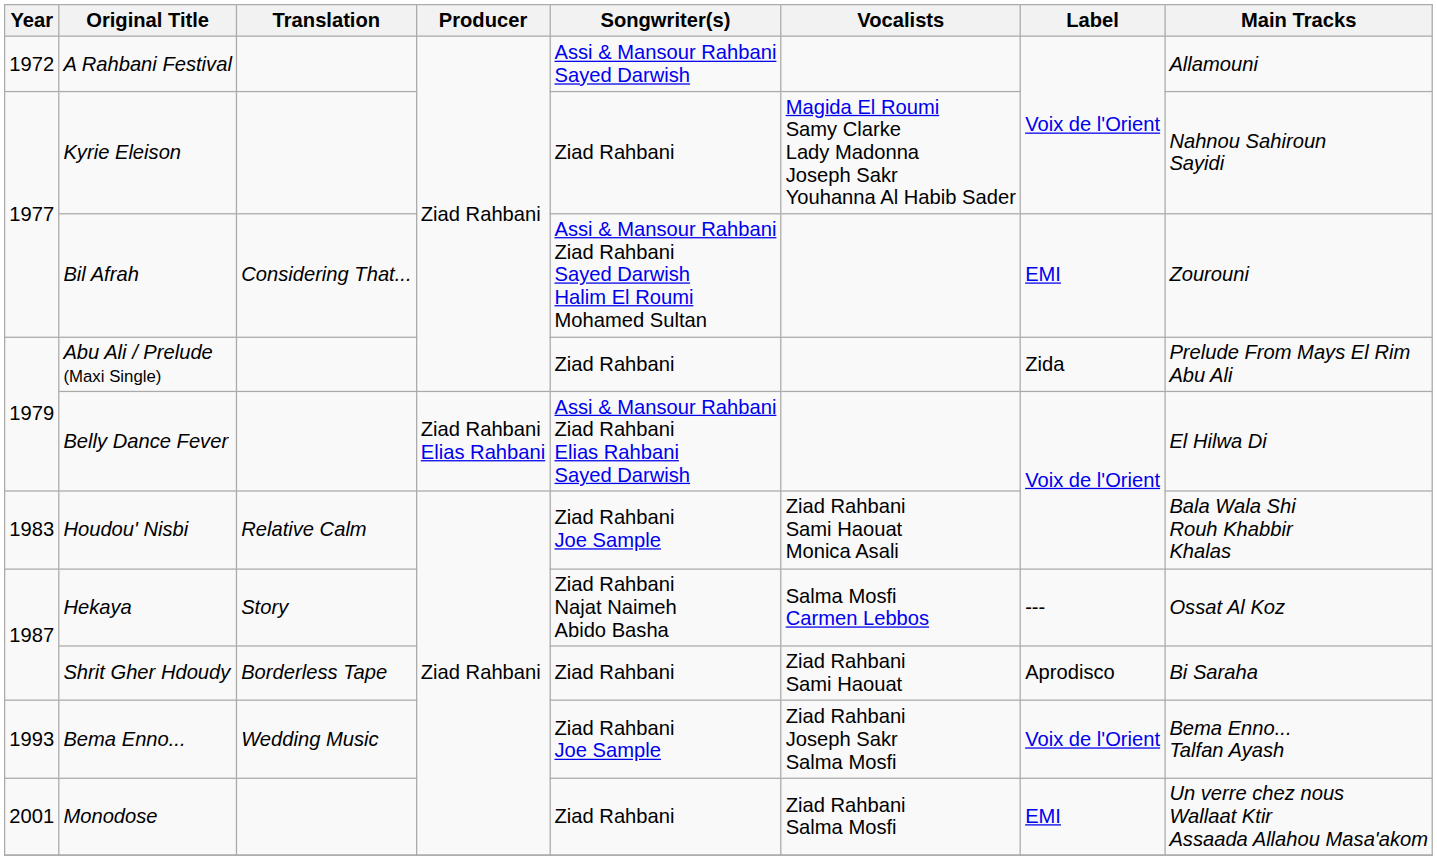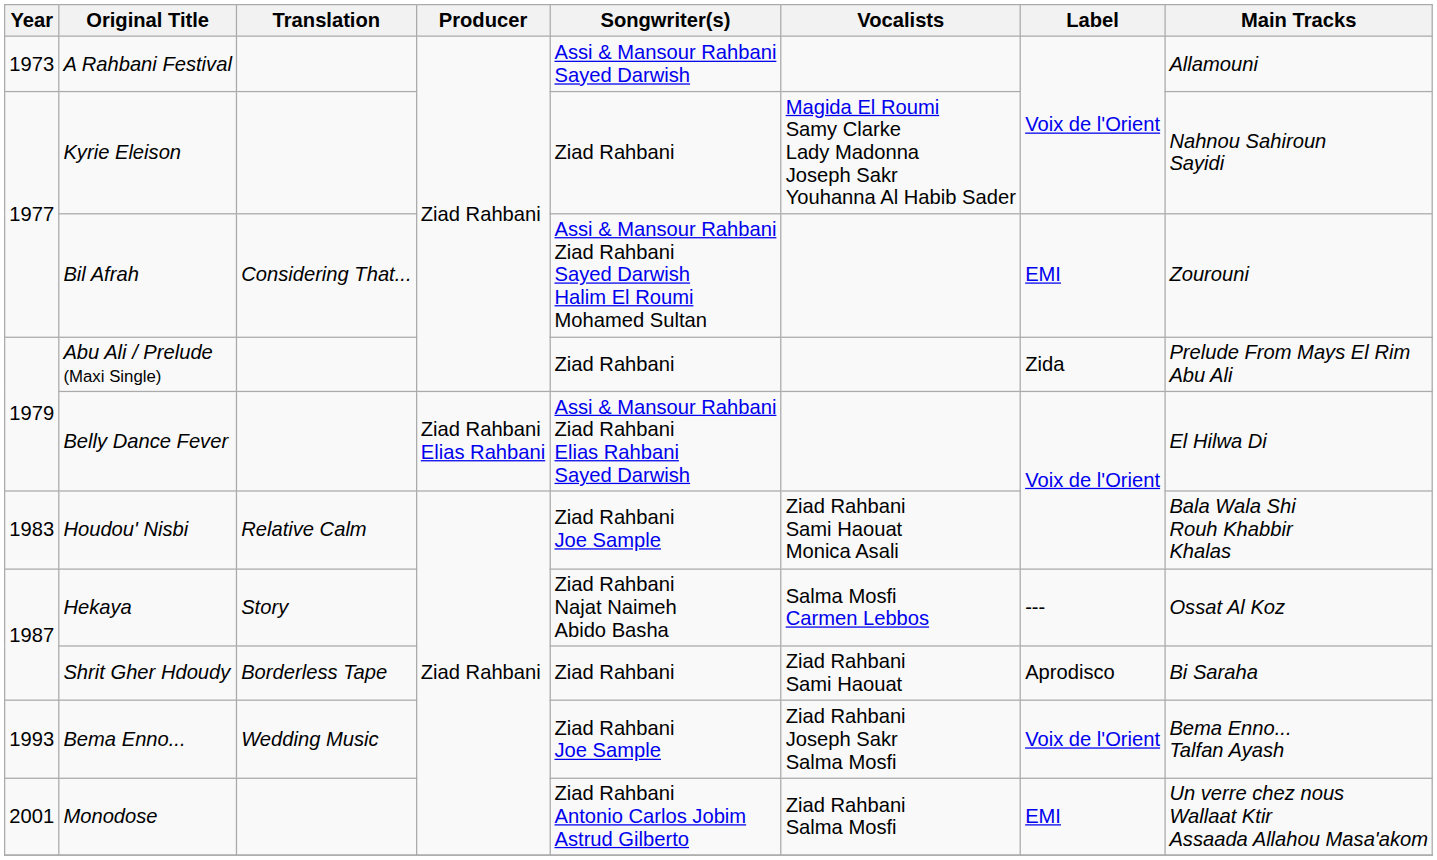 <table class="wikitable sortable" border="2">
 <tr>
 <th scope="col">Year</th>
 <th scope="col">Original Title</th>
 <th scope="col">Translation</th>
 <th scope="col">Producer</th>
 <th scope="col">Songwriter(s)</th>
 <th scope="col">Vocalists</th>
 <th scope="col">Label</th>
 <th scope="col">Main Tracks</th>
 </tr>
 <tr>
-<td>1972</td>
+<td>1973</td>
 <td><em>A Rahbani Festival</em></td>
 <td></td>
 <td rowspan="4">Ziad Rahbani</td>
 <td><a href='#'>Assi & Mansour Rahbani</a><br><a href='#'>Sayed Darwish</a></td>
 <td></td>
 <td rowspan="2"><a href='#'>Voix de l'Orient</a></td>
 <td><em>Allamouni</em></td>
 </tr>
 <tr>
 <td rowspan="2">1977</td>
 <td><em>Kyrie Eleison</em></td>
 <td></td>
 <td>Ziad Rahbani</td>
 <td><a href='#'>Magida El Roumi</a><br>Samy Clarke<br>Lady Madonna<br>Joseph Sakr<br>Youhanna Al Habib Sader</td>
 <td><em>Nahnou Sahiroun</em><br><em>Sayidi</em></td>
 </tr>
 <tr>
 <td><em>Bil Afrah</em></td>
 <td><em>Considering That...</em></td>
 <td><a href='#'>Assi & Mansour Rahbani</a><br>Ziad Rahbani<br><a href='#'>Sayed Darwish</a><br><a href='#'>Halim El Roumi</a><br>Mohamed Sultan</td>
 <td></td>
 <td><a href='#'>EMI</a></td>
 <td><em>Zourouni</em></td>
 </tr>
 <tr>
 <td rowspan="2">1979</td>
 <td><em>Abu Ali / Prelude</em><br><small>(Maxi Single)</small></td>
 <td></td>
 <td>Ziad Rahbani</td>
 <td></td>
 <td>Zida</td>
 <td><em>Prelude From Mays El Rim</em><br><em>Abu Ali</em></td>
 </tr>
 <tr>
 <td><em>Belly Dance Fever</em></td>
 <td></td>
 <td>Ziad Rahbani<br><a href='#'>Elias Rahbani</a></td>
 <td><a href='#'>Assi & Mansour Rahbani</a><br>Ziad Rahbani<br><a href='#'>Elias Rahbani</a><br><a href='#'>Sayed Darwish</a></td>
 <td></td>
 <td rowspan="2"><a href='#'>Voix de l'Orient</a></td>
 <td><em>El Hilwa Di</em></td>
 </tr>
 <tr>
 <td>1983</td>
 <td><em>Houdou' Nisbi</em></td>
 <td><em>Relative Calm</em></td>
 <td rowspan="5">Ziad Rahbani</td>
 <td>Ziad Rahbani<br><a href='#'>Joe Sample</a></td>
 <td>Ziad Rahbani<br>Sami Haouat<br>Monica Asali</td>
 <td><em>Bala Wala Shi</em><br><em>Rouh Khabbir</em><br><em>Khalas</em></td>
 </tr>
 <tr>
 <td rowspan="2">1987</td>
 <td><em>Hekaya</em></td>
 <td><em>Story</em></td>
 <td>Ziad Rahbani<br>Najat Naimeh<br>Abido Basha</td>
 <td>Salma Mosfi<br><a href='#'>Carmen Lebbos</a></td>
 <td>---</td>
 <td><em>Ossat Al Koz</em></td>
 </tr>
 <tr>
 <td><em>Shrit Gher Hdoudy</em></td>
 <td><em>Borderless Tape</em></td>
 <td>Ziad Rahbani</td>
 <td>Ziad Rahbani<br>Sami Haouat</td>
 <td>Aprodisco</td>
 <td><em>Bi Saraha</em></td>
 </tr>
 <tr>
 <td>1993</td>
 <td><em>Bema Enno...</em></td>
 <td><em>Wedding Music</em></td>
 <td>Ziad Rahbani<br><a href='#'>Joe Sample</a></td>
 <td>Ziad Rahbani<br>Joseph Sakr<br>Salma Mosfi</td>
 <td><a href='#'>Voix de l'Orient</a></td>
 <td><em>Bema Enno...</em><br><em>Talfan Ayash</em></td>
 </tr>
 <tr>
 <td>2001</td>
 <td><em>Monodose</em></td>
 <td></td>
-<td>Ziad Rahbani</td>
+<td>Ziad Rahbani<br><a href='#'>Antonio Carlos Jobim</a><br><a href='#'>Astrud Gilberto</a></td>
 <td>Ziad Rahbani<br>Salma Mosfi</td>
 <td><a href='#'>EMI</a></td>
 <td><em>Un verre chez nous</em><br><em>Wallaat Ktir</em><br><em>Assaada Allahou Masa'akom</em></td>
 </tr>
 <tr>
 </tr>
 </table>
